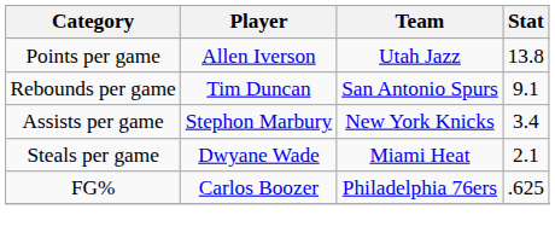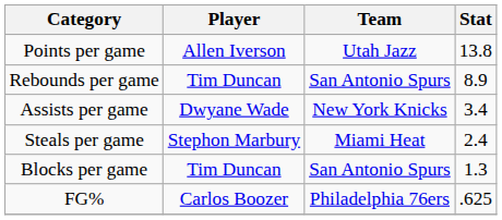 <table class="wikitable" style="text-align:center">
 <tr>
 <th>Category</th>
 <th>Player</th>
 <th>Team</th>
 <th>Stat</th>
 </tr>
 <tr>
 <td>Points per game</td>
 <td><a href='#'>Allen Iverson</a></td>
 <td><a href='#'>Utah Jazz</a></td>
 <td>13.8</td>
 </tr>
 <tr>
 <td>Rebounds per game</td>
 <td><a href='#'>Tim Duncan</a></td>
 <td><a href='#'>San Antonio Spurs</a></td>
-<td>9.1</td>
+<td>8.9</td>
 </tr>
 <tr>
 <td>Assists per game</td>
-<td><a href='#'>Stephon Marbury</a></td>
+<td><a href='#'>Dwyane Wade</a></td>
 <td><a href='#'>New York Knicks</a></td>
 <td>3.4</td>
 </tr>
 <tr>
 <td>Steals per game</td>
-<td><a href='#'>Dwyane Wade</a></td>
+<td><a href='#'>Stephon Marbury</a></td>
 <td><a href='#'>Miami Heat</a></td>
-<td>2.1</td>
+<td>2.4</td>
+</tr>
+<tr>
+<td>Blocks per game</td>
+<td><a href='#'>Tim Duncan</a></td>
+<td><a href='#'>San Antonio Spurs</a></td>
+<td>1.3</td>
 </tr>
 <tr>
 <td>FG%</td>
 <td><a href='#'>Carlos Boozer</a></td>
 <td><a href='#'>Philadelphia 76ers</a></td>
 <td>.625</td>
 </tr>
 <tr>
 </tr>
 </table>
